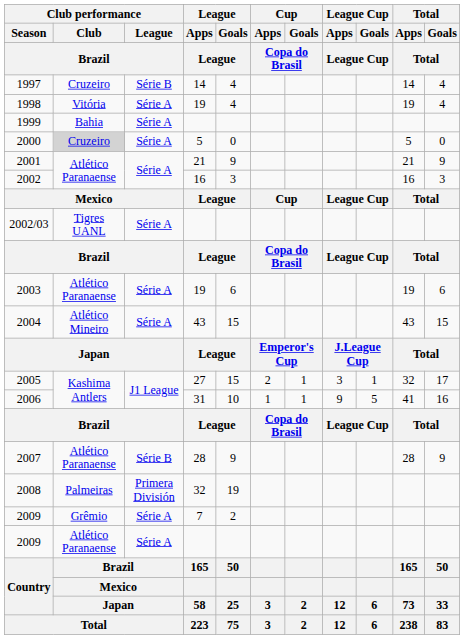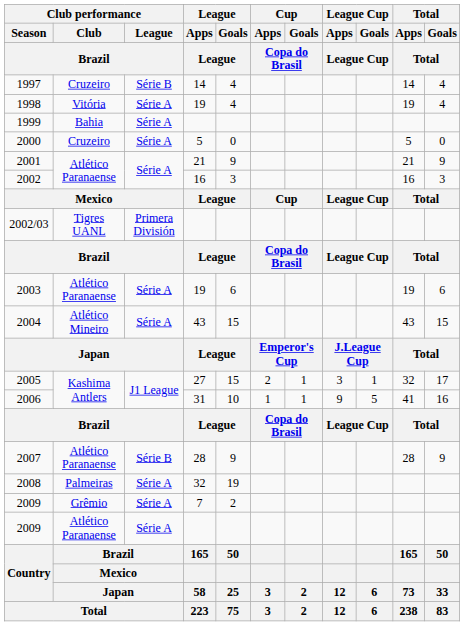 <table class="wikitable" style="text-align:center;">
 <tr>
 <th colspan=3>Club performance</th>
 <th colspan=2>League</th>
 <th colspan=2>Cup</th>
 <th colspan=2>League Cup</th>
 <th colspan=2>Total</th>
 </tr>
 <tr>
 <th>Season</th>
 <th>Club</th>
 <th>League</th>
 <th>Apps</th>
 <th>Goals</th>
 <th>Apps</th>
 <th>Goals</th>
 <th>Apps</th>
 <th>Goals</th>
 <th>Apps</th>
 <th>Goals</th>
 </tr>
 <tr>
 <th colspan=3>Brazil</th>
 <th colspan=2>League</th>
 <th colspan=2><a href='#'>Copa do Brasil</a></th>
 <th colspan=2>League Cup</th>
 <th colspan=2>Total</th>
 </tr>
 <tr>
 <td>1997</td>
 <td><a href='#'>Cruzeiro</a></td>
 <td><a href='#'>Série B</a></td>
 <td>14</td>
 <td>4</td>
 <td></td>
 <td></td>
 <td></td>
 <td></td>
 <td>14</td>
 <td>4</td>
 </tr>
 <tr>
 <td>1998</td>
 <td><a href='#'>Vitória</a></td>
 <td><a href='#'>Série A</a></td>
 <td>19</td>
 <td>4</td>
 <td></td>
 <td></td>
 <td></td>
 <td></td>
 <td>19</td>
 <td>4</td>
 </tr>
 <tr>
 <td>1999</td>
 <td><a href='#'>Bahia</a></td>
 <td><a href='#'>Série A</a></td>
 <td></td>
 <td></td>
 <td></td>
 <td></td>
 <td></td>
 <td></td>
 <td></td>
 <td></td>
 </tr>
 <tr>
 <td>2000</td>
-<td style="background: lightgrey;"><a href='#'>Cruzeiro</a></td>
+<td><a href='#'>Cruzeiro</a></td>
 <td><a href='#'>Série A</a></td>
 <td>5</td>
 <td>0</td>
 <td></td>
 <td></td>
 <td></td>
 <td></td>
 <td>5</td>
 <td>0</td>
 </tr>
 <tr>
 <td>2001</td>
 <td rowspan="2"><a href='#'>Atlético Paranaense</a></td>
 <td rowspan="2"><a href='#'>Série A</a></td>
 <td>21</td>
 <td>9</td>
 <td></td>
 <td></td>
 <td></td>
 <td></td>
 <td>21</td>
 <td>9</td>
 </tr>
 <tr>
 <td>2002</td>
 <td>16</td>
 <td>3</td>
 <td></td>
 <td></td>
 <td></td>
 <td></td>
 <td>16</td>
 <td>3</td>
 </tr>
 <tr>
 <th colspan=3>Mexico</th>
 <th colspan=2>League</th>
 <th colspan=2>Cup</th>
 <th colspan=2>League Cup</th>
 <th colspan=2>Total</th>
 </tr>
 <tr>
 <td>2002/03</td>
 <td><a href='#'>Tigres UANL</a></td>
-<td><a href='#'>Série A</a></td>
+<td><a href='#'>Primera División</a></td>
 <td></td>
 <td></td>
 <td></td>
 <td></td>
 <td></td>
 <td></td>
 <td></td>
 <td></td>
 </tr>
 <tr>
 <th colspan=3>Brazil</th>
 <th colspan=2>League</th>
 <th colspan=2><a href='#'>Copa do Brasil</a></th>
 <th colspan=2>League Cup</th>
 <th colspan=2>Total</th>
 </tr>
 <tr>
 <td>2003</td>
 <td><a href='#'>Atlético Paranaense</a></td>
 <td><a href='#'>Série A</a></td>
 <td>19</td>
 <td>6</td>
 <td></td>
 <td></td>
 <td></td>
 <td></td>
 <td>19</td>
 <td>6</td>
 </tr>
 <tr>
 <td>2004</td>
 <td><a href='#'>Atlético Mineiro</a></td>
 <td><a href='#'>Série A</a></td>
 <td>43</td>
 <td>15</td>
 <td></td>
 <td></td>
 <td></td>
 <td></td>
 <td>43</td>
 <td>15</td>
 </tr>
 <tr>
 <th colspan=3>Japan</th>
 <th colspan=2>League</th>
 <th colspan=2><a href='#'>Emperor's Cup</a></th>
 <th colspan=2><a href='#'>J.League Cup</a></th>
 <th colspan=2>Total</th>
 </tr>
 <tr>
 <td>2005</td>
 <td rowspan="2"><a href='#'>Kashima Antlers</a></td>
 <td rowspan="2"><a href='#'>J1 League</a></td>
 <td>27</td>
 <td>15</td>
 <td>2</td>
 <td>1</td>
 <td>3</td>
 <td>1</td>
 <td>32</td>
 <td>17</td>
 </tr>
 <tr>
 <td>2006</td>
 <td>31</td>
 <td>10</td>
 <td>1</td>
 <td>1</td>
 <td>9</td>
 <td>5</td>
 <td>41</td>
 <td>16</td>
 </tr>
 <tr>
 <th colspan=3>Brazil</th>
 <th colspan=2>League</th>
 <th colspan=2><a href='#'>Copa do Brasil</a></th>
 <th colspan=2>League Cup</th>
 <th colspan=2>Total</th>
 </tr>
 <tr>
 <td>2007</td>
 <td><a href='#'>Atlético Paranaense</a></td>
 <td><a href='#'>Série B</a></td>
 <td>28</td>
 <td>9</td>
 <td></td>
 <td></td>
 <td></td>
 <td></td>
 <td>28</td>
 <td>9</td>
 </tr>
 <tr>
 <td>2008</td>
 <td><a href='#'>Palmeiras</a></td>
-<td><a href='#'>Primera División</a></td>
+<td><a href='#'>Série A</a></td>
 <td>32</td>
 <td>19</td>
 <td></td>
 <td></td>
 <td></td>
 <td></td>
 <td></td>
 <td></td>
 </tr>
 <tr>
 <td>2009</td>
 <td><a href='#'>Grêmio</a></td>
 <td><a href='#'>Série A</a></td>
 <td>7</td>
 <td>2</td>
 <td></td>
 <td></td>
 <td></td>
 <td></td>
 <td></td>
 <td></td>
 </tr>
 <tr>
 <td>2009</td>
 <td><a href='#'>Atlético Paranaense</a></td>
 <td><a href='#'>Série A</a></td>
 <td></td>
 <td></td>
 <td></td>
 <td></td>
 <td></td>
 <td></td>
 <td></td>
 <td></td>
 </tr>
 <tr>
 <th rowspan=3>Country</th>
 <th colspan=2>Brazil</th>
 <th>165</th>
 <th>50</th>
 <th></th>
 <th></th>
 <th></th>
 <th></th>
 <th>165</th>
 <th>50</th>
 </tr>
 <tr>
 <th colspan=2>Mexico</th>
 <th></th>
 <th></th>
 <th></th>
 <th></th>
 <th></th>
 <th></th>
 <th></th>
 <th></th>
 </tr>
 <tr>
 <th colspan=2>Japan</th>
 <th>58</th>
 <th>25</th>
 <th>3</th>
 <th>2</th>
 <th>12</th>
 <th>6</th>
 <th>73</th>
 <th>33</th>
 </tr>
 <tr>
 <th colspan=3>Total</th>
 <th>223</th>
 <th>75</th>
 <th>3</th>
 <th>2</th>
 <th>12</th>
 <th>6</th>
 <th>238</th>
 <th>83</th>
 </tr>
 </table>
